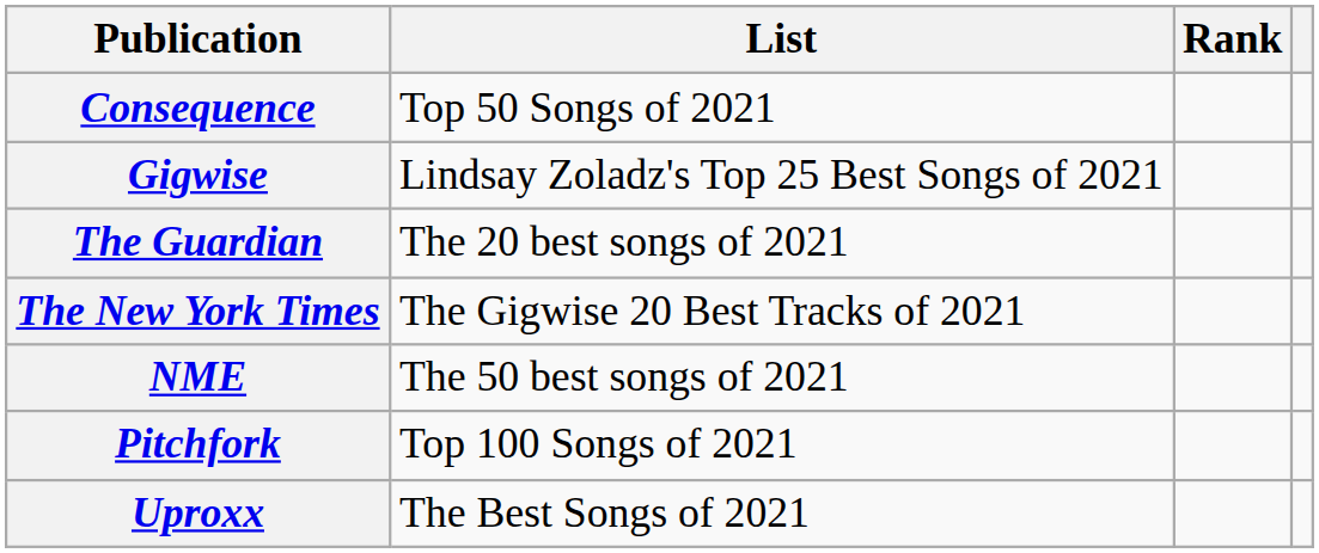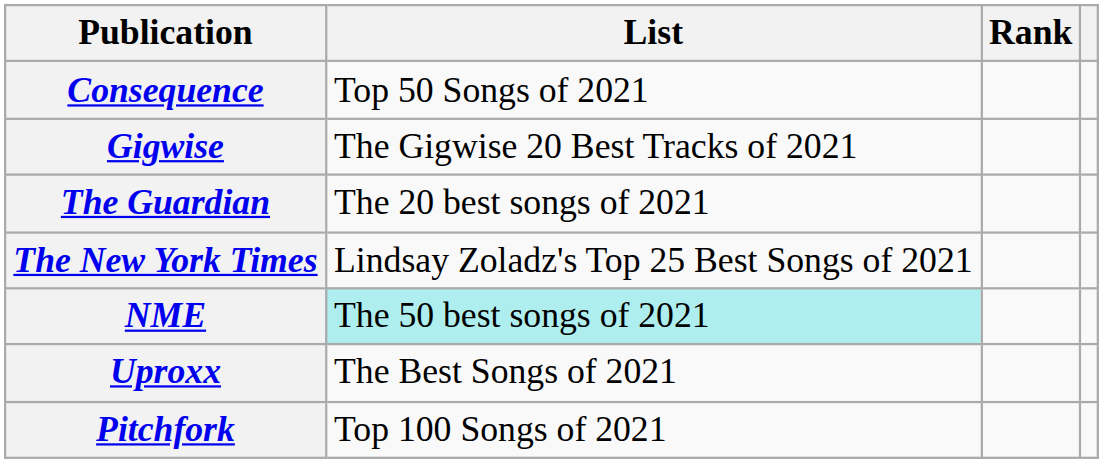 <table class="sortable wikitable plainrowheaders sortable">
 <tr>
 <th scope="col">Publication</th>
 <th scope="col">List</th>
 <th scope="col">Rank</th>
 <th scope="col" class="unsortable"></th>
 </tr>
 <tr>
 <th scope="row"><em><a href='#'>Consequence</a></em></th>
 <td>Top 50 Songs of 2021</td>
 <td></td>
 <td style="text-align:center;"></td>
 </tr>
 <tr>
 <th scope="row"><em><a href='#'>Gigwise</a></em></th>
-<td>Lindsay Zoladz's Top 25 Best Songs of 2021</td>
+<td>The Gigwise 20 Best Tracks of 2021</td>
 <td></td>
 <td style="text-align:center;"></td>
 </tr>
 <tr>
 <th scope="row"><em><a href='#'>The Guardian</a></em></th>
 <td>The 20 best songs of 2021</td>
 <td></td>
 <td style="text-align:center;"></td>
 </tr>
 <tr>
 <th scope="row"><em><a href='#'>The New York Times</a></em></th>
-<td>The Gigwise 20 Best Tracks of 2021</td>
+<td>Lindsay Zoladz's Top 25 Best Songs of 2021</td>
 <td></td>
 <td align="center"></td>
 </tr>
 <tr>
 <th scope="row"><em><a href='#'>NME</a></em></th>
-<td>The 50 best songs of 2021</td>
+<td style="background: paleturquoise;">The 50 best songs of 2021</td>
+<td></td>
+<td style="text-align:center;"></td>
+</tr>
+<tr>
+<th scope="row"><em><a href='#'>Uproxx</a></em></th>
+<td>The Best Songs of 2021</td>
 <td></td>
 <td style="text-align:center;"></td>
 </tr>
 <tr>
 <th scope="row"><em><a href='#'>Pitchfork</a></em></th>
 <td>Top 100 Songs of 2021</td>
 <td></td>
 <td style="text-align:center;"></td>
 </tr>
-<tr>
-<th scope="row"><em><a href='#'>Uproxx</a></em></th>
-<td>The Best Songs of 2021</td>
-<td></td>
-<td style="text-align:center;"></td>
-</tr>
 </table>
